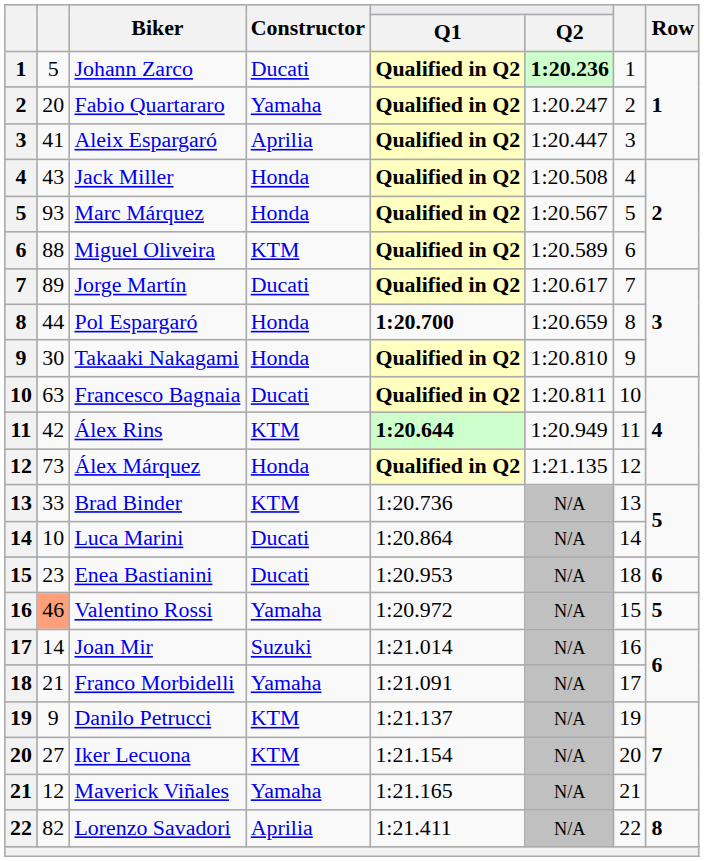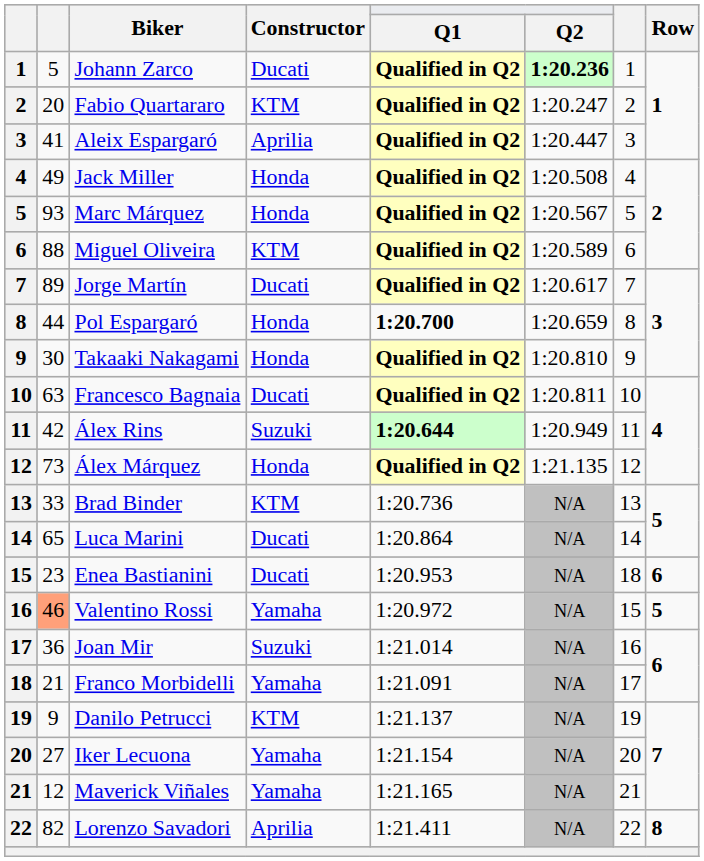 <table class="wikitable sortable" style="font-size: 85%;">
 <tr>
 <th rowspan="2"></th>
 <th rowspan="2"></th>
 <th rowspan="2">Biker</th>
 <th rowspan="2">Constructor</th>
 <th colspan="2" style="background:#eaecf0; text-align:center;"></th>
 <th rowspan="2"></th>
 <th rowspan="2">Row</th>
 </tr>
 <tr>
 <th scope="col">Q1</th>
 <th scope="col">Q2</th>
 </tr>
 <tr>
 <th scope="row">1</th>
 <td align="center">5</td>
 <td> <a href='#'>Johann Zarco</a></td>
 <td><a href='#'>Ducati</a></td>
 <td style="background:#ffffbf;"><strong>Qualified in Q2</strong></td>
 <td style="background:#ccffcc;"><strong>1:20.236</strong></td>
 <td align="center">1</td>
 <td rowspan="3"><strong>1</strong></td>
 </tr>
 <tr>
 <th scope="row">2</th>
 <td align="center">20</td>
 <td> <a href='#'>Fabio Quartararo</a></td>
-<td><a href='#'>Yamaha</a></td>
+<td><a href='#'>KTM</a></td>
 <td style="background:#ffffbf;"><strong>Qualified in Q2</strong></td>
 <td>1:20.247</td>
 <td align="center">2</td>
 </tr>
 <tr>
 <th scope="row">3</th>
 <td align="center">41</td>
 <td> <a href='#'>Aleix Espargaró</a></td>
 <td><a href='#'>Aprilia</a></td>
 <td style="background:#ffffbf;"><strong>Qualified in Q2</strong></td>
 <td>1:20.447</td>
 <td align="center">3</td>
 </tr>
 <tr>
 <th scope="row">4</th>
-<td align="center">43</td>
+<td align="center">49</td>
 <td> <a href='#'>Jack Miller</a></td>
 <td><a href='#'>Honda</a></td>
 <td style="background:#ffffbf;"><strong>Qualified in Q2</strong></td>
 <td>1:20.508</td>
 <td align="center">4</td>
 <td rowspan="3"><strong>2</strong></td>
 </tr>
 <tr>
 <th scope="row">5</th>
 <td align="center">93</td>
 <td> <a href='#'>Marc Márquez</a></td>
 <td><a href='#'>Honda</a></td>
 <td style="background:#ffffbf;"><strong>Qualified in Q2</strong></td>
 <td>1:20.567</td>
 <td align="center">5</td>
 </tr>
 <tr>
 <th scope="row">6</th>
 <td align="center">88</td>
 <td> <a href='#'>Miguel Oliveira</a></td>
 <td><a href='#'>KTM</a></td>
 <td style="background:#ffffbf;"><strong>Qualified in Q2</strong></td>
 <td>1:20.589</td>
 <td align="center">6</td>
 </tr>
 <tr>
 <th scope="row">7</th>
 <td align="center">89</td>
 <td> <a href='#'>Jorge Martín</a></td>
 <td><a href='#'>Ducati</a></td>
 <td style="background:#ffffbf;"><strong>Qualified in Q2</strong></td>
 <td>1:20.617</td>
 <td align="center">7</td>
 <td rowspan="3"><strong>3</strong></td>
 </tr>
 <tr>
 <th scope="row">8</th>
 <td align="center">44</td>
 <td> <a href='#'>Pol Espargaró</a></td>
 <td><a href='#'>Honda</a></td>
 <td><strong>1:20.700</strong></td>
 <td>1:20.659</td>
 <td align="center">8</td>
 </tr>
 <tr>
 <th scope="row">9</th>
 <td align="center">30</td>
 <td> <a href='#'>Takaaki Nakagami</a></td>
 <td><a href='#'>Honda</a></td>
 <td style="background:#ffffbf;"><strong>Qualified in Q2</strong></td>
 <td>1:20.810</td>
 <td align="center">9</td>
 </tr>
 <tr>
 <th scope="row">10</th>
 <td align="center">63</td>
 <td> <a href='#'>Francesco Bagnaia</a></td>
 <td><a href='#'>Ducati</a></td>
 <td style="background:#ffffbf;"><strong>Qualified in Q2</strong></td>
 <td>1:20.811</td>
 <td align="center">10</td>
 <td rowspan="3"><strong>4</strong></td>
 </tr>
 <tr>
 <th scope="row">11</th>
 <td align="center">42</td>
 <td> <a href='#'>Álex Rins</a></td>
-<td><a href='#'>KTM</a></td>
+<td><a href='#'>Suzuki</a></td>
 <td style="background:#ccffcc;"><strong>1:20.644</strong></td>
 <td>1:20.949</td>
 <td align="center">11</td>
 </tr>
 <tr>
 <th scope="row">12</th>
 <td align="center">73</td>
 <td> <a href='#'>Álex Márquez</a></td>
 <td><a href='#'>Honda</a></td>
 <td style="background:#ffffbf;"><strong>Qualified in Q2</strong></td>
 <td>1:21.135</td>
 <td align="center">12</td>
 </tr>
 <tr>
 <th scope="row">13</th>
 <td align="center">33</td>
 <td> <a href='#'>Brad Binder</a></td>
 <td><a href='#'>KTM</a></td>
 <td>1:20.736</td>
 <td style="background: silver" align="center" data-sort-value="13"><small>N/A</small></td>
 <td align="center">13</td>
 <td rowspan="2"><strong>5</strong></td>
 </tr>
 <tr>
 <th scope="row">14</th>
-<td align="center">10</td>
+<td align="center">65</td>
 <td> <a href='#'>Luca Marini</a></td>
 <td><a href='#'>Ducati</a></td>
 <td>1:20.864</td>
 <td style="background: silver" align="center" data-sort-value="14"><small>N/A</small></td>
 <td align="center">14</td>
 </tr>
 <tr>
 <th scope="row">15</th>
 <td align="center">23</td>
 <td> <a href='#'>Enea Bastianini</a></td>
 <td><a href='#'>Ducati</a></td>
 <td>1:20.953</td>
 <td style="background: silver" align="center" data-sort-value="15"><small>N/A</small></td>
 <td align="center">18</td>
 <td><strong>6</strong></td>
 </tr>
 <tr>
 <th scope="row">16</th>
 <td align="center" style="background: lightsalmon;">46</td>
 <td> <a href='#'>Valentino Rossi</a></td>
 <td><a href='#'>Yamaha</a></td>
 <td>1:20.972</td>
 <td style="background: silver" align="center" data-sort-value="16"><small>N/A</small></td>
 <td align="center">15</td>
 <td><strong>5</strong></td>
 </tr>
 <tr>
 <th scope="row">17</th>
-<td align="center">14</td>
+<td align="center">36</td>
 <td> <a href='#'>Joan Mir</a></td>
 <td><a href='#'>Suzuki</a></td>
 <td>1:21.014</td>
 <td style="background: silver" align="center" data-sort-value="17"><small>N/A</small></td>
 <td align="center">16</td>
 <td rowspan="2"><strong>6</strong></td>
 </tr>
 <tr>
 <th scope="row">18</th>
 <td align="center">21</td>
 <td> <a href='#'>Franco Morbidelli</a></td>
 <td><a href='#'>Yamaha</a></td>
 <td>1:21.091</td>
 <td style="background: silver" align="center" data-sort-value="18"><small>N/A</small></td>
 <td align="center">17</td>
 </tr>
 <tr>
 <th scope="row">19</th>
 <td align="center">9</td>
 <td> <a href='#'>Danilo Petrucci</a></td>
 <td><a href='#'>KTM</a></td>
 <td>1:21.137</td>
 <td style="background: silver" align="center" data-sort-value="19"><small>N/A</small></td>
 <td align="center">19</td>
 <td rowspan="3"><strong>7</strong></td>
 </tr>
 <tr>
 <th scope="row">20</th>
 <td align="center">27</td>
 <td> <a href='#'>Iker Lecuona</a></td>
-<td><a href='#'>KTM</a></td>
+<td><a href='#'>Yamaha</a></td>
 <td>1:21.154</td>
 <td style="background: silver" align="center" data-sort-value="20"><small>N/A</small></td>
 <td align="center">20</td>
 </tr>
 <tr>
 <th scope="row">21</th>
 <td align="center">12</td>
 <td> <a href='#'>Maverick Viñales</a></td>
 <td><a href='#'>Yamaha</a></td>
 <td>1:21.165</td>
 <td style="background: silver" align="center" data-sort-value="21"><small>N/A</small></td>
 <td align="center">21</td>
 </tr>
 <tr>
 <th scope="row">22</th>
 <td align="center">82</td>
 <td> <a href='#'>Lorenzo Savadori</a></td>
 <td><a href='#'>Aprilia</a></td>
 <td>1:21.411</td>
 <td style="background: silver" align="center" data-sort-value="22"><small>N/A</small></td>
 <td align="center">22</td>
 <td><strong>8</strong></td>
 </tr>
 <tr>
 <th colspan=9></th>
 </tr>
 <tr>
 </tr>
 </table>
